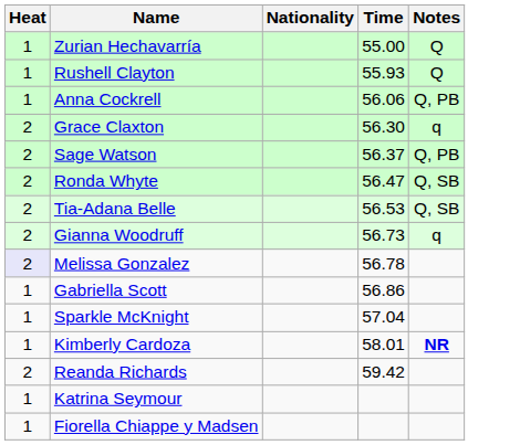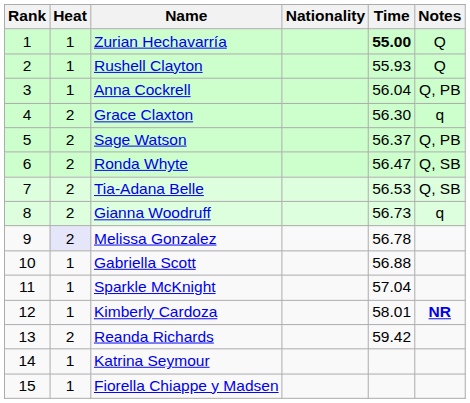 <table class="wikitable sortable" style="text-align:center">
 <tr>
+<th>Rank</th>
 <th>Heat</th>
 <th>Name</th>
 <th>Nationality</th>
 <th>Time</th>
 <th>Notes</th>
 </tr>
 <tr bgcolor=ccffcc>
 <td>1</td>
+<td>1</td>
 <td align=left><a href='#'>Zurian Hechavarría</a></td>
 <td align=left></td>
-<td>55.00</td>
+<td><strong>55.00</strong></td>
 <td>Q</td>
 </tr>
 <tr bgcolor=ccffcc>
+<td>2</td>
 <td>1</td>
 <td align=left><a href='#'>Rushell Clayton</a></td>
 <td align=left></td>
 <td>55.93</td>
 <td>Q</td>
 </tr>
 <tr bgcolor=ccffcc>
+<td>3</td>
 <td>1</td>
 <td align=left><a href='#'>Anna Cockrell</a></td>
 <td align=left></td>
-<td>56.06</td>
+<td>56.04</td>
 <td>Q, PB</td>
 </tr>
 <tr bgcolor=ccffcc>
+<td>4</td>
 <td>2</td>
 <td align=left><a href='#'>Grace Claxton</a></td>
 <td align=left></td>
 <td>56.30</td>
 <td>q</td>
 </tr>
 <tr bgcolor=ccffcc>
+<td>5</td>
 <td>2</td>
 <td align=left><a href='#'>Sage Watson</a></td>
 <td align=left></td>
 <td>56.37</td>
 <td>Q, PB</td>
 </tr>
 <tr bgcolor=ccffcc>
+<td>6</td>
 <td>2</td>
 <td align=left><a href='#'>Ronda Whyte</a></td>
 <td align=left></td>
 <td>56.47</td>
 <td>Q, SB</td>
 </tr>
 <tr bgcolor=ddffdd>
+<td>7</td>
 <td>2</td>
 <td align=left><a href='#'>Tia-Adana Belle</a></td>
 <td align=left></td>
 <td>56.53</td>
 <td>Q, SB</td>
 </tr>
 <tr bgcolor=ddffdd>
+<td>8</td>
 <td>2</td>
 <td align=left><a href='#'>Gianna Woodruff</a></td>
 <td align=left></td>
 <td>56.73</td>
 <td>q</td>
 </tr>
 <tr>
+<td>9</td>
 <td style="background: lavender;">2</td>
 <td align=left><a href='#'>Melissa Gonzalez</a></td>
 <td align=left></td>
 <td>56.78</td>
 <td></td>
 </tr>
 <tr>
+<td>10</td>
 <td>1</td>
 <td align=left><a href='#'>Gabriella Scott</a></td>
 <td align=left></td>
-<td>56.86</td>
+<td>56.88</td>
 <td></td>
 </tr>
 <tr>
+<td>11</td>
 <td>1</td>
 <td align=left><a href='#'>Sparkle McKnight</a></td>
 <td align=left></td>
 <td>57.04</td>
 <td></td>
 </tr>
 <tr>
+<td>12</td>
 <td>1</td>
 <td align=left><a href='#'>Kimberly Cardoza</a></td>
 <td align=left></td>
 <td>58.01</td>
 <td><strong><a href='#'>NR</a></strong></td>
 </tr>
 <tr>
+<td>13</td>
 <td>2</td>
 <td align=left><a href='#'>Reanda Richards</a></td>
 <td align=left></td>
 <td>59.42</td>
 <td></td>
 </tr>
 <tr>
+<td>14</td>
 <td>1</td>
 <td align=left><a href='#'>Katrina Seymour</a></td>
 <td align=left></td>
 <td></td>
 <td></td>
 </tr>
 <tr>
+<td>15</td>
 <td>1</td>
 <td align=left><a href='#'>Fiorella Chiappe y Madsen</a></td>
 <td align=left></td>
 <td></td>
 <td></td>
 </tr>
 </table>
